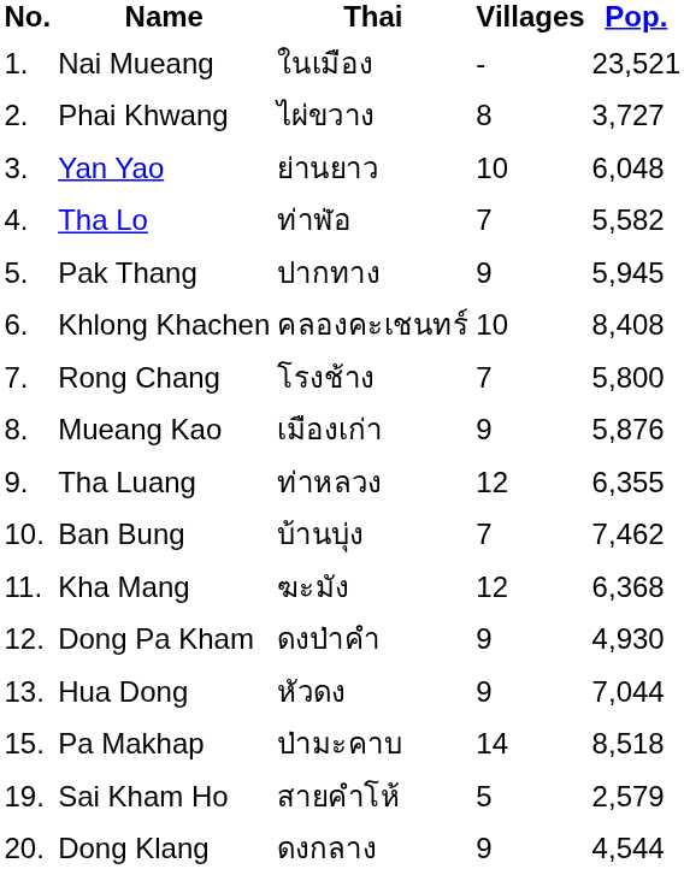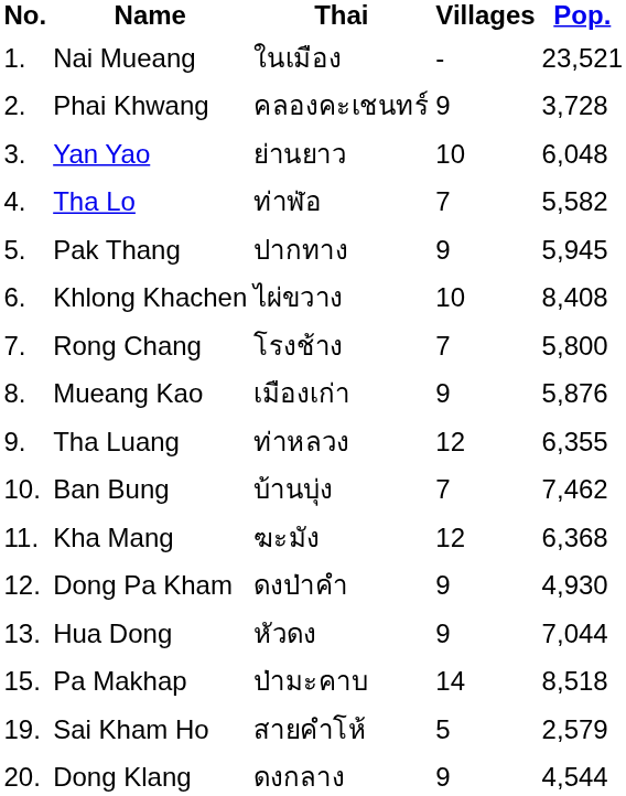 <table>
 <tr>
 <th>No.</th>
 <th>Name</th>
 <th>Thai</th>
 <th>Villages</th>
 <th><a href='#'>Pop.</a></th>
 </tr>
 <tr>
 <td>1.</td>
 <td>Nai Mueang</td>
 <td>ในเมือง</td>
 <td>-</td>
 <td>23,521</td>
 </tr>
 <tr>
 <td>2.</td>
 <td>Phai Khwang</td>
-<td>ไผ่ขวาง</td>
-<td>8</td>
-<td>3,727</td>
+<td>คลองคะเชนทร์</td>
+<td>9</td>
+<td>3,728</td>
 </tr>
 <tr>
 <td>3.</td>
 <td><a href='#'>Yan Yao</a></td>
 <td>ย่านยาว</td>
 <td>10</td>
 <td>6,048</td>
 </tr>
 <tr>
 <td>4.</td>
 <td><a href='#'>Tha Lo</a></td>
 <td>ท่าฬ่อ</td>
 <td>7</td>
 <td>5,582</td>
 </tr>
 <tr>
 <td>5.</td>
 <td>Pak Thang</td>
 <td>ปากทาง</td>
 <td>9</td>
 <td>5,945</td>
 </tr>
 <tr>
 <td>6.</td>
 <td>Khlong Khachen</td>
-<td>คลองคะเชนทร์</td>
+<td>ไผ่ขวาง</td>
 <td>10</td>
 <td>8,408</td>
 </tr>
 <tr>
 <td>7.</td>
 <td>Rong Chang</td>
 <td>โรงช้าง</td>
 <td>7</td>
 <td>5,800</td>
 </tr>
 <tr>
 <td>8.</td>
 <td>Mueang Kao</td>
 <td>เมืองเก่า</td>
 <td>9</td>
 <td>5,876</td>
 </tr>
 <tr>
 <td>9.</td>
 <td>Tha Luang</td>
 <td>ท่าหลวง</td>
 <td>12</td>
 <td>6,355</td>
 </tr>
 <tr>
 <td>10.</td>
 <td>Ban Bung</td>
 <td>บ้านบุ่ง</td>
 <td>7</td>
 <td>7,462</td>
 </tr>
 <tr>
 <td>11.</td>
 <td>Kha Mang</td>
 <td>ฆะมัง</td>
 <td>12</td>
 <td>6,368</td>
 </tr>
 <tr>
 <td>12.</td>
 <td>Dong Pa Kham</td>
 <td>ดงป่าคำ</td>
 <td>9</td>
 <td>4,930</td>
 </tr>
 <tr>
 <td>13.</td>
 <td>Hua Dong</td>
 <td>หัวดง</td>
 <td>9</td>
 <td>7,044</td>
 </tr>
 <tr>
 <td>15.</td>
 <td>Pa Makhap</td>
 <td>ป่ามะคาบ</td>
 <td>14</td>
 <td>8,518</td>
 </tr>
 <tr>
 <td>19.</td>
 <td>Sai Kham Ho</td>
 <td>สายคำโห้</td>
 <td>5</td>
 <td>2,579</td>
 </tr>
 <tr>
 <td>20.</td>
 <td>Dong Klang</td>
 <td>ดงกลาง</td>
 <td>9</td>
 <td>4,544</td>
 </tr>
 </table>
